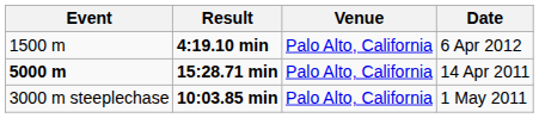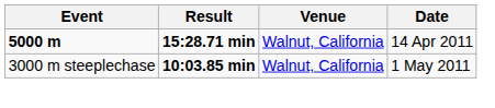 <table class="wikitable">
 <tr>
 <th>Event</th>
 <th>Result</th>
 <th>Venue</th>
 <th>Date</th>
 </tr>
 <tr>
-<td>1500 m</td>
-<td><strong>4:19.10 min</strong></td>
-<td> <a href='#'>Palo Alto, California</a></td>
-<td>6 Apr 2012</td>
-</tr>
-<tr>
 <td><strong>5000 m</strong></td>
 <td><strong>15:28.71 min</strong></td>
-<td> <a href='#'>Palo Alto, California</a></td>
+<td> <a href='#'>Walnut, California</a></td>
 <td>14 Apr 2011</td>
 </tr>
 <tr>
 <td>3000 m steeplechase</td>
 <td><strong>10:03.85 min</strong></td>
-<td> <a href='#'>Palo Alto, California</a></td>
+<td> <a href='#'>Walnut, California</a></td>
 <td>1 May 2011</td>
 </tr>
 </table>
